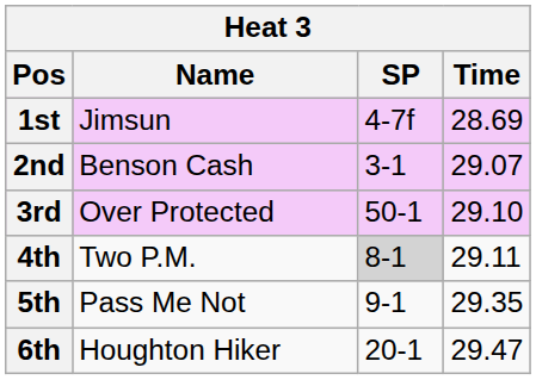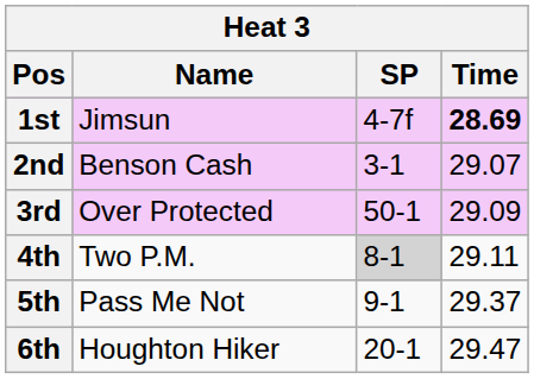 <table class="wikitable">
 <tr>
 <th colspan="6">Heat 3</th>
 </tr>
 <tr>
 <th width=20>Pos</th>
 <th width=150>Name</th>
 <th width=40>SP</th>
 <th width=40>Time</th>
 </tr>
 <tr style="background: #f4caf9;">
 <th>1st</th>
 <td>Jimsun</td>
 <td>4-7f</td>
-<td>28.69</td>
+<td><strong>28.69</strong></td>
 </tr>
 <tr style="background: #f4caf9;">
 <th>2nd</th>
 <td>Benson Cash</td>
 <td>3-1</td>
 <td>29.07</td>
 </tr>
 <tr style="background: #f4caf9;">
 <th>3rd</th>
 <td>Over Protected</td>
 <td>50-1</td>
-<td>29.10</td>
+<td>29.09</td>
 </tr>
 <tr>
 <th>4th</th>
 <td>Two P.M.</td>
 <td style="background: lightgrey;">8-1</td>
 <td>29.11</td>
 </tr>
 <tr>
 <th>5th</th>
 <td>Pass Me Not</td>
 <td>9-1</td>
-<td>29.35</td>
+<td>29.37</td>
 </tr>
 <tr>
 <th>6th</th>
 <td>Houghton Hiker</td>
 <td>20-1</td>
 <td>29.47</td>
 </tr>
 </table>
